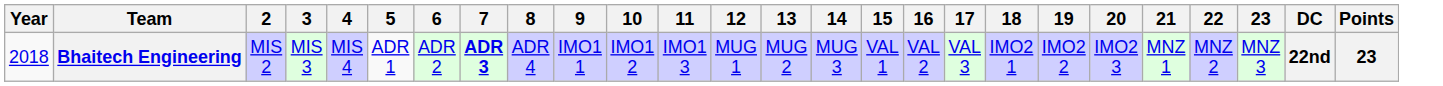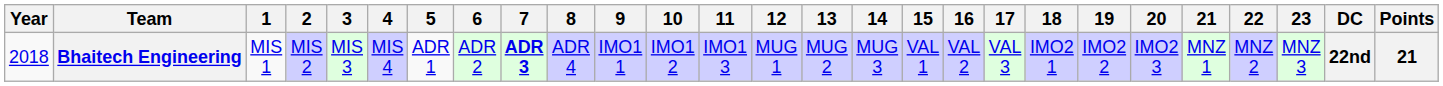 <table class="wikitable" style="text-align:center; font-size:85%">
 <tr>
 <th>Year</th>
 <th>Team</th>
+<th>1</th>
 <th>2</th>
 <th>3</th>
 <th>4</th>
 <th>5</th>
 <th>6</th>
 <th>7</th>
 <th>8</th>
 <th>9</th>
 <th>10</th>
 <th>11</th>
 <th>12</th>
 <th>13</th>
 <th>14</th>
 <th>15</th>
 <th>16</th>
 <th>17</th>
 <th>18</th>
 <th>19</th>
 <th>20</th>
 <th>21</th>
 <th>22</th>
 <th>23</th>
 <th>DC</th>
 <th>Points</th>
 </tr>
 <tr>
 <td><a href='#'>2018</a></td>
 <th nowrap><a href='#'>Bhaitech Engineering</a></th>
+<td><a href='#'>MIS<br>1</a></td>
 <td style="background:#cfcfff"><a href='#'>MIS<br>2</a><br></td>
 <td style="background:#dfffdf"><a href='#'>MIS<br>3</a><br></td>
 <td style="background:#cfcfff"><a href='#'>MIS<br>4</a><br></td>
 <td><a href='#'>ADR<br>1</a></td>
 <td style="background:#dfffdf"><a href='#'>ADR<br>2</a><br></td>
 <td style="background:#dfffdf"><strong><a href='#'>ADR<br>3</a><br></strong></td>
 <td style="background:#cfcfff"><a href='#'>ADR<br>4</a><br></td>
 <td style="background:#cfcfff"><a href='#'>IMO1<br>1</a><br></td>
 <td style="background:#cfcfff"><a href='#'>IMO1<br>2</a><br></td>
 <td style="background:#cfcfff"><a href='#'>IMO1<br>3</a><br></td>
 <td style="background:#cfcfff"><a href='#'>MUG<br>1</a><br></td>
 <td style="background:#cfcfff"><a href='#'>MUG<br>2</a><br></td>
 <td style="background:#cfcfff"><a href='#'>MUG<br>3</a><br></td>
 <td style="background:#cfcfff"><a href='#'>VAL<br>1</a><br></td>
 <td style="background:#cfcfff"><a href='#'>VAL<br>2</a><br></td>
 <td style="background:#dfffdf"><a href='#'>VAL<br>3</a><br></td>
 <td style="background:#cfcfff"><a href='#'>IMO2<br>1</a><br></td>
 <td style="background:#cfcfff"><a href='#'>IMO2<br>2</a><br></td>
 <td style="background:#cfcfff"><a href='#'>IMO2<br>3</a><br></td>
 <td style="background:#dfffdf"><a href='#'>MNZ<br>1</a><br></td>
 <td style="background:#cfcfff"><a href='#'>MNZ<br>2</a><br></td>
 <td style="background:#dfffdf"><a href='#'>MNZ<br>3</a><br></td>
 <th>22nd</th>
-<th>23</th>
+<th>21</th>
 </tr>
 </table>
